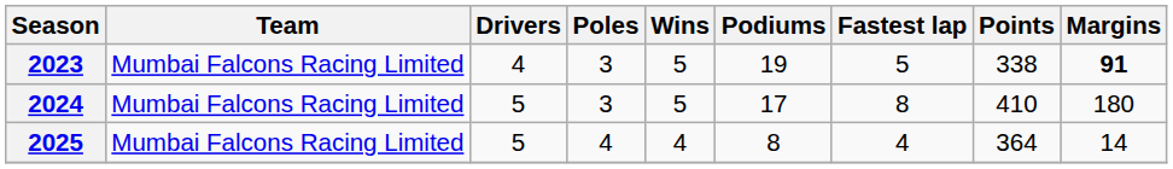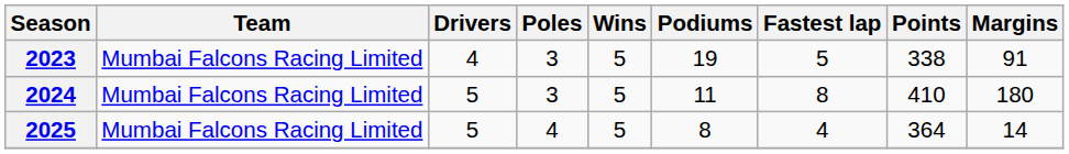 <table class="wikitable" style="font-size:85%; text-align:center">
 <tr>
 <th>Season</th>
 <th>Team</th>
 <th>Drivers</th>
 <th>Poles</th>
 <th>Wins</th>
 <th>Podiums</th>
 <th>Fastest lap</th>
 <th>Points</th>
 <th>Margins</th>
 </tr>
 <tr>
 <th><a href='#'>2023</a></th>
 <td align=left> <a href='#'>Mumbai Falcons Racing Limited</a></td>
 <td>4</td>
 <td>3</td>
 <td>5</td>
 <td>19</td>
 <td>5</td>
 <td>338</td>
-<td><strong>91</strong></td>
+<td>91</td>
 </tr>
 <tr>
 <th><a href='#'>2024</a></th>
 <td align=left> <a href='#'>Mumbai Falcons Racing Limited</a></td>
 <td>5</td>
 <td>3</td>
 <td>5</td>
-<td>17</td>
+<td>11</td>
 <td>8</td>
 <td>410</td>
 <td>180</td>
 </tr>
 <tr>
 <th><a href='#'>2025</a></th>
 <td align=left> <a href='#'>Mumbai Falcons Racing Limited</a></td>
 <td>5</td>
 <td>4</td>
-<td>4</td>
+<td>5</td>
 <td>8</td>
 <td>4</td>
 <td>364</td>
 <td>14</td>
 </tr>
 <tr>
 </tr>
 </table>
